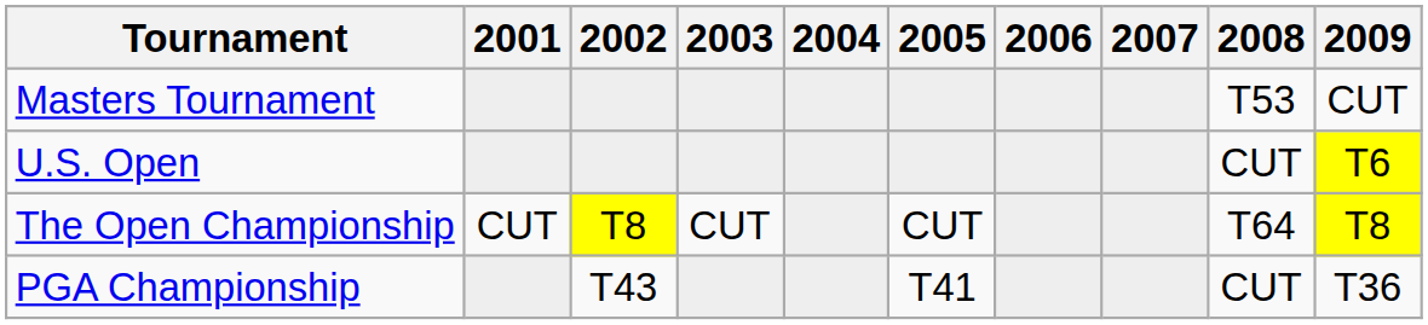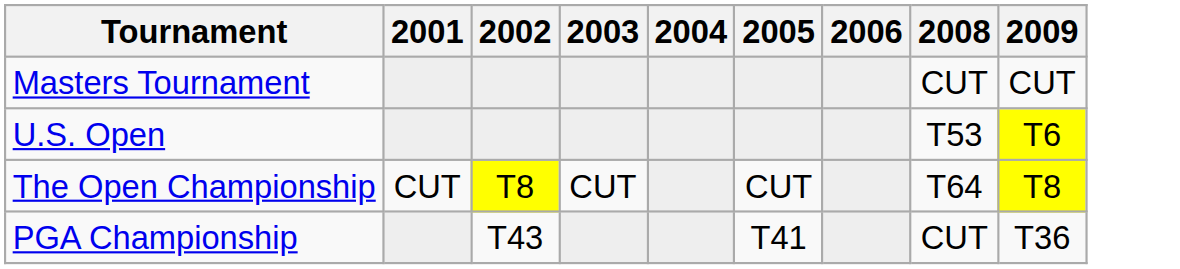 <table class="wikitable" style="font-size:95%;text-align:center;">
 <tr>
 <th>Tournament</th>
 <th>2001</th>
 <th>2002</th>
 <th>2003</th>
 <th>2004</th>
 <th>2005</th>
 <th>2006</th>
-<th>2007</th>
 <th>2008</th>
 <th>2009</th>
 </tr>
 <tr>
 <td align=left><a href='#'>Masters Tournament</a></td>
 <td style="background:#eeeeee;"></td>
 <td style="background:#eeeeee;"></td>
 <td style="background:#eeeeee;"></td>
 <td style="background:#eeeeee;"></td>
 <td style="background:#eeeeee;"></td>
 <td style="background:#eeeeee;"></td>
-<td style="background:#eeeeee;"></td>
-<td>T53</td>
+<td>CUT</td>
 <td>CUT</td>
 </tr>
 <tr>
 <td align=left><a href='#'>U.S. Open</a></td>
 <td style="background:#eeeeee;"></td>
 <td style="background:#eeeeee;"></td>
 <td style="background:#eeeeee;"></td>
 <td style="background:#eeeeee;"></td>
 <td style="background:#eeeeee;"></td>
 <td style="background:#eeeeee;"></td>
-<td style="background:#eeeeee;"></td>
-<td>CUT</td>
+<td>T53</td>
 <td style="background:yellow;">T6</td>
 </tr>
 <tr>
 <td align=left><a href='#'>The Open Championship</a></td>
 <td>CUT</td>
 <td style="background:yellow;">T8</td>
 <td>CUT</td>
 <td style="background:#eeeeee;"></td>
 <td>CUT</td>
-<td style="background:#eeeeee;"></td>
 <td style="background:#eeeeee;"></td>
 <td>T64</td>
 <td style="background:yellow;">T8</td>
 </tr>
 <tr>
 <td align=left><a href='#'>PGA Championship</a></td>
 <td style="background:#eeeeee;"></td>
 <td>T43</td>
 <td style="background:#eeeeee;"></td>
 <td style="background:#eeeeee;"></td>
 <td>T41</td>
 <td style="background:#eeeeee;"></td>
-<td style="background:#eeeeee;"></td>
 <td>CUT</td>
 <td>T36</td>
 </tr>
 </table>
